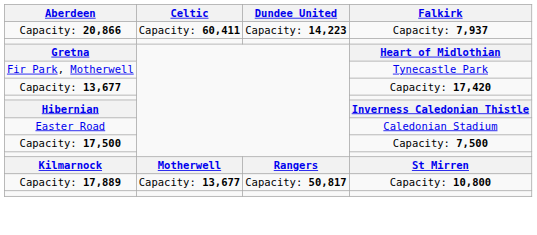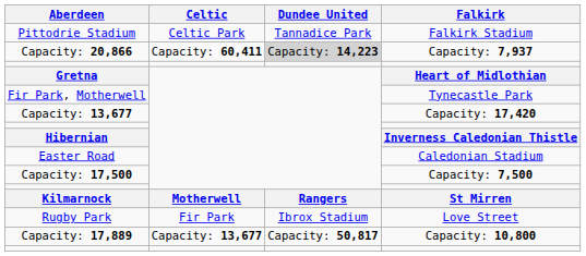 <table class="wikitable" style="text-align:center">
 <tr>
 <th><a href='#'>Aberdeen</a></th>
 <th><a href='#'>Celtic</a></th>
 <th><a href='#'>Dundee United</a></th>
 <th><a href='#'>Falkirk</a></th>
 </tr>
 <tr>
+<td><a href='#'>Pittodrie Stadium</a></td>
+<td><a href='#'>Celtic Park</a></td>
+<td><a href='#'>Tannadice Park</a></td>
+<td><a href='#'>Falkirk Stadium</a></td>
+</tr>
+<tr>
 <td>Capacity: <strong>20,866</strong></td>
 <td>Capacity: <strong>60,411</strong></td>
-<td>Capacity: <strong>14,223</strong></td>
+<td style="background: lightgrey;">Capacity: <strong>14,223</strong></td>
 <td>Capacity: <strong>7,937</strong></td>
 </tr>
 <tr>
 <td></td>
 <td></td>
 <td></td>
 <td></td>
 </tr>
 <tr>
 <th><a href='#'>Gretna</a></th>
 <td rowspan="8" colspan="2"></td>
 <th><a href='#'>Heart of Midlothian</a></th>
 </tr>
 <tr>
 <td><a href='#'>Fir Park</a>, <a href='#'>Motherwell</a></td>
 <td><a href='#'>Tynecastle Park</a></td>
 </tr>
 <tr>
 <td>Capacity: <strong>13,677</strong></td>
 <td>Capacity: <strong>17,420</strong></td>
 </tr>
 <tr>
 <td></td>
 <td></td>
 </tr>
 <tr>
 <th><a href='#'>Hibernian</a></th>
 <th><a href='#'>Inverness Caledonian Thistle</a></th>
 </tr>
 <tr>
 <td><a href='#'>Easter Road</a></td>
 <td><a href='#'>Caledonian Stadium</a></td>
 </tr>
 <tr>
 <td>Capacity: <strong>17,500</strong></td>
 <td>Capacity: <strong>7,500</strong></td>
 </tr>
 <tr>
 <td></td>
 <td></td>
 </tr>
 <tr>
 <th><a href='#'>Kilmarnock</a></th>
 <th><a href='#'>Motherwell</a></th>
 <th><a href='#'>Rangers</a></th>
 <th><a href='#'>St Mirren</a></th>
 </tr>
 <tr>
+<td><a href='#'>Rugby Park</a></td>
+<td><a href='#'>Fir Park</a></td>
+<td><a href='#'>Ibrox Stadium</a></td>
+<td><a href='#'>Love Street</a></td>
+</tr>
+<tr>
 <td>Capacity: <strong>17,889</strong></td>
 <td>Capacity: <strong>13,677</strong></td>
 <td>Capacity: <strong>50,817</strong></td>
 <td>Capacity: <strong>10,800</strong></td>
 </tr>
 <tr>
 <td></td>
 <td></td>
 <td></td>
 <td></td>
 </tr>
 </table>
